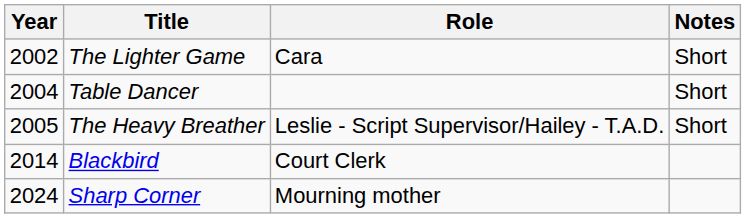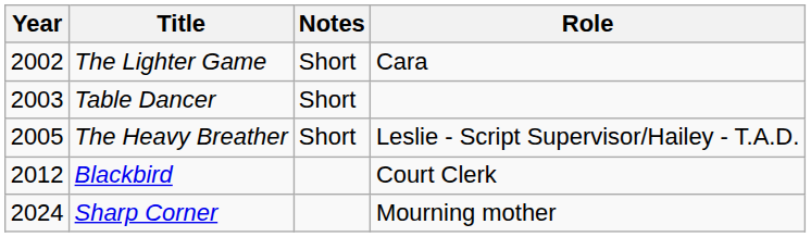 <table class="wikitable sortable">
 <tr>
 <th>Year</th>
 <th>Title</th>
+<th class="unsortable">Notes</th>
 <th>Role</th>
-<th class="unsortable">Notes</th>
 </tr>
 <tr>
 <td>2002</td>
 <td><em>The Lighter Game</em></td>
+<td>Short</td>
 <td>Cara</td>
-<td>Short</td>
 </tr>
 <tr>
-<td>2004</td>
+<td>2003</td>
 <td><em>Table Dancer</em></td>
+<td>Short</td>
 <td></td>
-<td>Short</td>
 </tr>
 <tr>
 <td>2005</td>
 <td><em>The Heavy Breather</em></td>
+<td>Short</td>
 <td>Leslie - Script Supervisor/Hailey - T.A.D.</td>
-<td>Short</td>
 </tr>
 <tr>
-<td>2014</td>
+<td>2012</td>
 <td><em><a href='#'>Blackbird</a></em></td>
+<td></td>
 <td>Court Clerk</td>
-<td></td>
 </tr>
 <tr>
 <td>2024</td>
 <td><em><a href='#'>Sharp Corner</a></em></td>
+<td></td>
 <td>Mourning mother</td>
-<td></td>
 </tr>
 </table>
